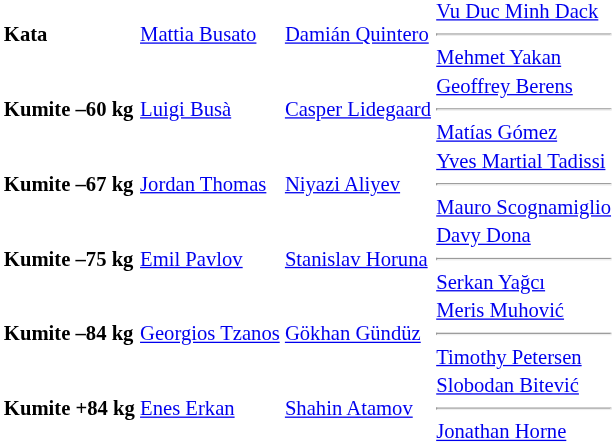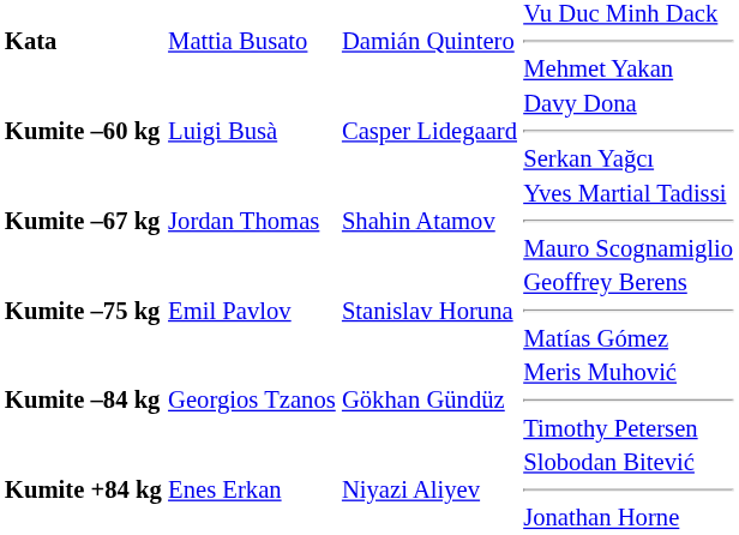 <table>
 <tr>
 <td><strong>Kata</strong></td>
 <td> <a href='#'>Mattia Busato</a></td>
 <td> <a href='#'>Damián Quintero</a></td>
 <td> <a href='#'>Vu Duc Minh Dack</a><hr> <a href='#'>Mehmet Yakan</a></td>
 </tr>
 <tr>
 <td><strong>Kumite –60 kg</strong></td>
 <td> <a href='#'>Luigi Busà</a></td>
 <td> <a href='#'>Casper Lidegaard</a></td>
-<td> <a href='#'>Geoffrey Berens</a><hr> <a href='#'>Matías Gómez</a></td>
+<td> <a href='#'>Davy Dona</a><hr> <a href='#'>Serkan Yağcı</a></td>
 </tr>
 <tr>
 <td><strong>Kumite –67 kg</strong></td>
 <td> <a href='#'>Jordan Thomas</a></td>
-<td> <a href='#'>Niyazi Aliyev</a></td>
+<td> <a href='#'>Shahin Atamov</a></td>
 <td> <a href='#'>Yves Martial Tadissi</a><hr> <a href='#'>Mauro Scognamiglio</a></td>
 </tr>
 <tr>
 <td><strong>Kumite –75 kg</strong></td>
 <td> <a href='#'>Emil Pavlov</a></td>
 <td> <a href='#'>Stanislav Horuna</a></td>
-<td> <a href='#'>Davy Dona</a><hr> <a href='#'>Serkan Yağcı</a></td>
+<td> <a href='#'>Geoffrey Berens</a><hr> <a href='#'>Matías Gómez</a></td>
 </tr>
 <tr>
 <td><strong>Kumite –84 kg</strong></td>
 <td> <a href='#'>Georgios Tzanos</a></td>
 <td> <a href='#'>Gökhan Gündüz</a></td>
 <td> <a href='#'>Meris Muhović</a><hr> <a href='#'>Timothy Petersen</a></td>
 </tr>
 <tr>
 <td><strong>Kumite +84 kg</strong></td>
 <td> <a href='#'>Enes Erkan</a></td>
-<td> <a href='#'>Shahin Atamov</a></td>
+<td> <a href='#'>Niyazi Aliyev</a></td>
 <td> <a href='#'>Slobodan Bitević</a><hr> <a href='#'>Jonathan Horne</a></td>
 </tr>
 </table>
